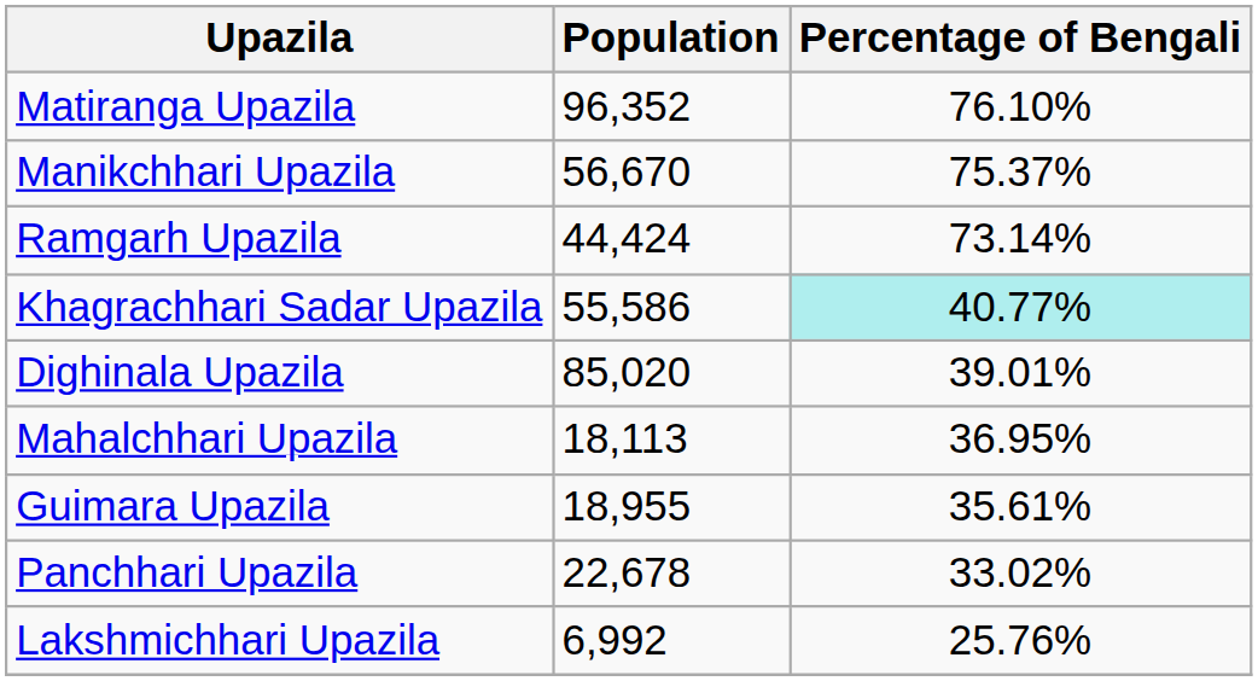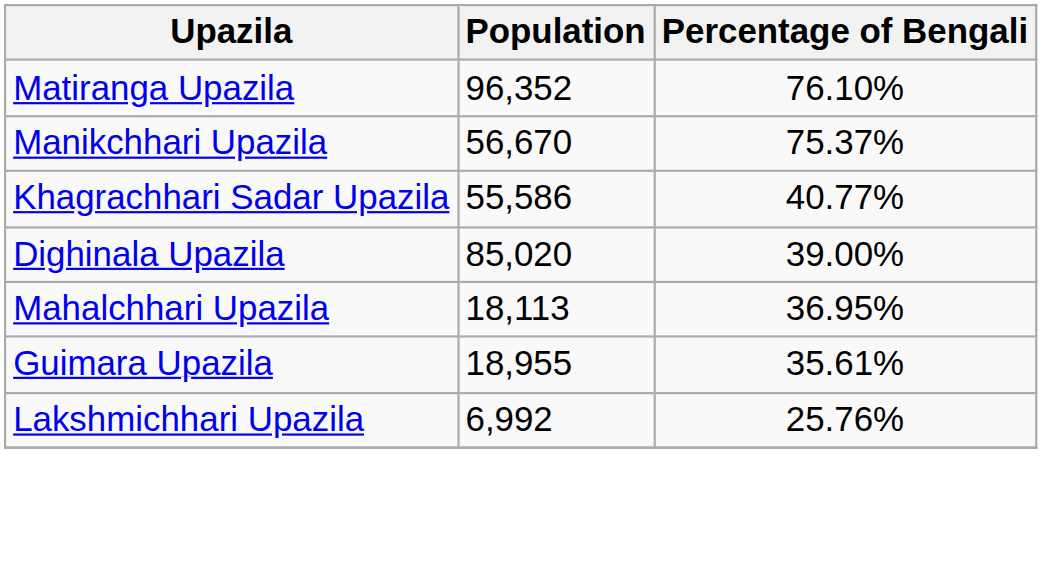 <table class="wikitable sortable static-row-numbers static-row-header-text defaultleft col2right hover-highlight">
 <tr>
 <th>Upazila</th>
 <th>Population</th>
 <th>Percentage of Bengali </th>
 </tr>
 <tr>
 <td><a href='#'>Matiranga Upazila</a></td>
 <td>96,352</td>
 <td align='center'>76.10%</td>
 </tr>
 <tr>
 <td><a href='#'>Manikchhari Upazila</a></td>
 <td>56,670</td>
 <td align=center>75.37%</td>
 </tr>
 <tr>
-<td><a href='#'>Ramgarh Upazila</a></td>
-<td>44,424</td>
-<td align=center>73.14%</td>
-</tr>
-<tr>
 <td><a href='#'>Khagrachhari Sadar Upazila</a></td>
 <td>55,586</td>
-<td align=center style="background: paleturquoise;">40.77%</td>
+<td align=center>40.77%</td>
 </tr>
 <tr>
 <td><a href='#'>Dighinala Upazila</a></td>
 <td>85,020</td>
-<td align=center>39.01%</td>
+<td align=center>39.00%</td>
 </tr>
 <tr>
 <td><a href='#'>Mahalchhari Upazila</a></td>
 <td>18,113</td>
 <td align=center>36.95%</td>
 </tr>
 <tr>
 <td><a href='#'>Guimara Upazila</a></td>
 <td>18,955</td>
 <td align=center>35.61%</td>
 </tr>
 <tr>
-<td><a href='#'>Panchhari Upazila</a></td>
-<td>22,678</td>
-<td align=center>33.02%</td>
-</tr>
-<tr>
 <td><a href='#'>Lakshmichhari Upazila</a></td>
 <td>6,992</td>
 <td align=center>25.76%</td>
 </tr>
 <tr>
 </tr>
 </table>
